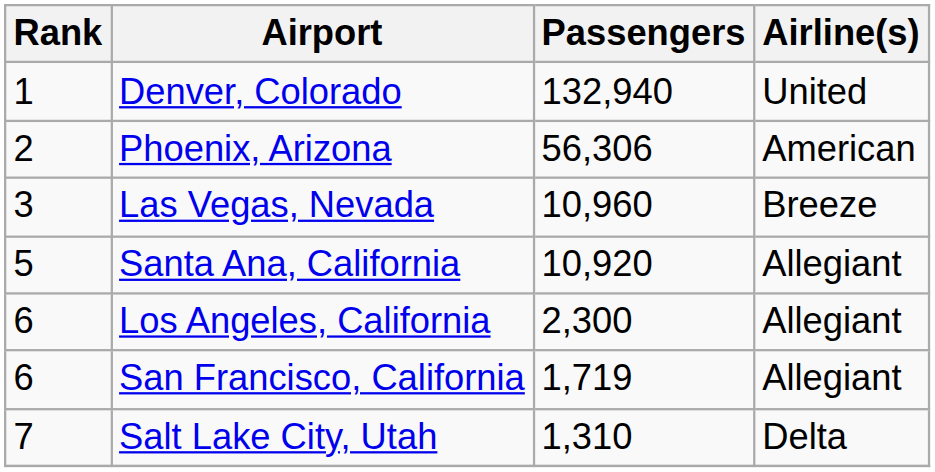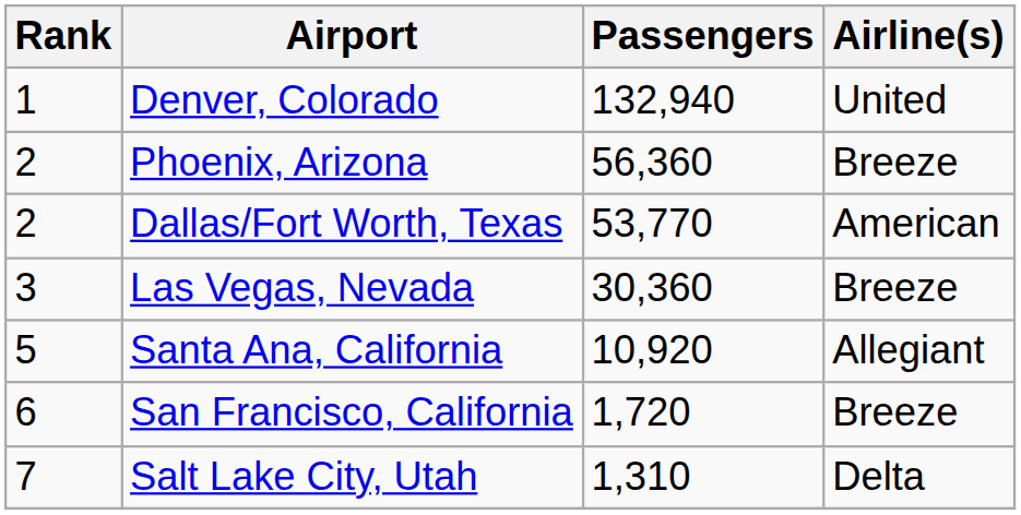 <table class="wikitable">
 <tr>
 <th>Rank</th>
 <th>Airport</th>
 <th>Passengers</th>
 <th>Airline(s)</th>
 </tr>
 <tr>
 <td>1</td>
 <td> <a href='#'>Denver, Colorado</a></td>
 <td>132,940</td>
 <td>United</td>
 </tr>
 <tr>
 <td>2</td>
 <td> <a href='#'>Phoenix, Arizona</a></td>
-<td>56,306</td>
+<td>56,360</td>
+<td>Breeze</td>
+</tr>
+<tr>
+<td>2</td>
+<td> <a href='#'>Dallas/Fort Worth, Texas</a></td>
+<td>53,770</td>
 <td>American</td>
 </tr>
 <tr>
 <td>3</td>
 <td> <a href='#'>Las Vegas, Nevada</a></td>
-<td>10,960</td>
+<td>30,360</td>
 <td>Breeze</td>
 </tr>
 <tr>
 <td>5</td>
 <td> <a href='#'>Santa Ana, California</a></td>
 <td>10,920</td>
 <td>Allegiant</td>
 </tr>
 <tr>
 <td>6</td>
-<td> <a href='#'>Los Angeles, California</a></td>
-<td>2,300</td>
-<td>Allegiant</td>
-</tr>
-<tr>
-<td>6</td>
 <td> <a href='#'>San Francisco, California</a></td>
-<td>1,719</td>
-<td>Allegiant</td>
+<td>1,720</td>
+<td>Breeze</td>
 </tr>
 <tr>
 <td>7</td>
 <td> <a href='#'>Salt Lake City, Utah</a></td>
 <td>1,310</td>
 <td>Delta</td>
 </tr>
 <tr>
 </tr>
 </table>
